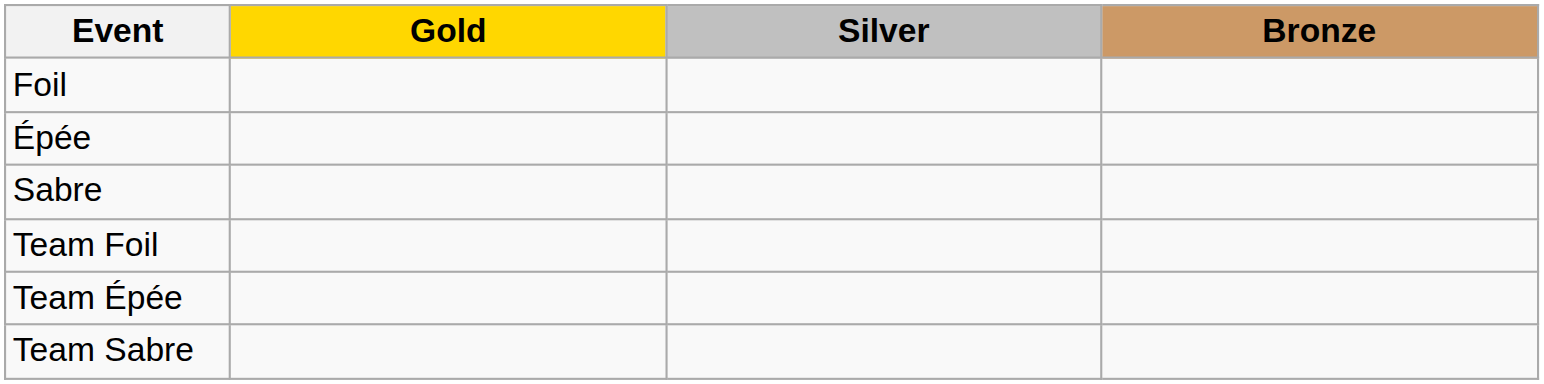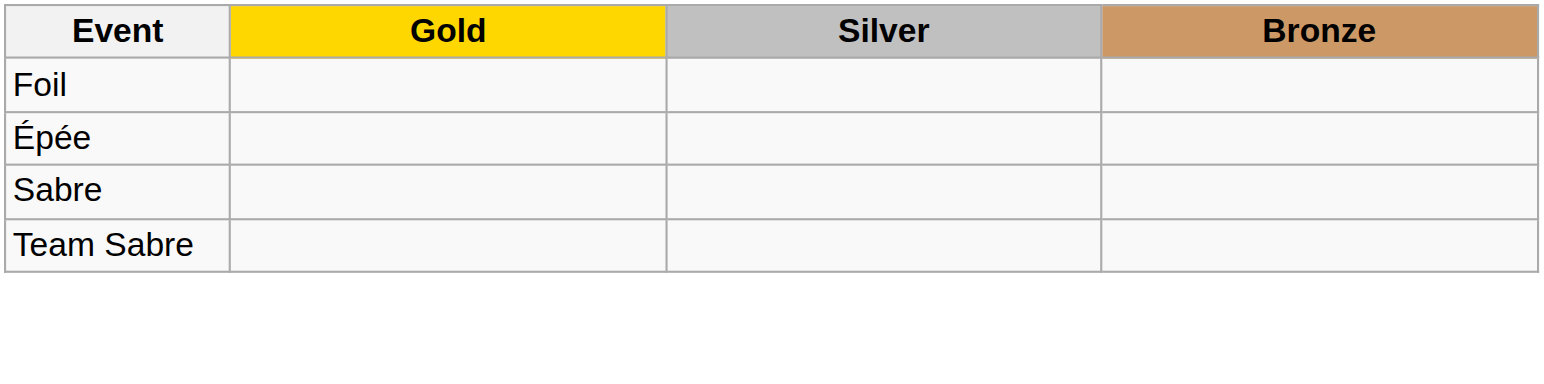 <table class="wikitable">
 <tr>
 <th width="100">Event</th>
 <th style="background-color:gold;" width="200"> Gold</th>
 <th style="background-color:silver;" width="200">Silver</th>
 <th style="background-color:#CC9966;" width="200"> Bronze</th>
 </tr>
 <tr>
 <td>Foil</td>
 <td></td>
 <td></td>
 <td> <br> </td>
 </tr>
 <tr>
 <td>Épée</td>
 <td></td>
 <td></td>
 <td> <br> </td>
 </tr>
 <tr>
 <td>Sabre</td>
 <td></td>
 <td></td>
 <td> <br> </td>
 </tr>
 <tr>
-<td>Team Foil</td>
-<td></td>
-<td></td>
-<td></td>
-</tr>
-<tr>
-<td>Team Épée</td>
-<td></td>
-<td></td>
-<td></td>
-</tr>
-<tr>
 <td>Team Sabre</td>
 <td></td>
 <td></td>
 <td></td>
 </tr>
 </table>
